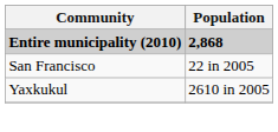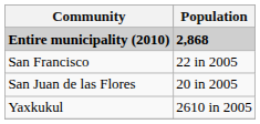 <table class="wikitable">
 <tr style="background:#111111; color:#111111;">
 <th><strong>Community</strong></th>
 <th><strong>Population</strong></th>
 </tr>
 <tr style="background:#CFCFCF;">
 <td><strong>Entire municipality (2010)</strong></td>
 <td><strong>2,868</strong></td>
 </tr>
 <tr>
 <td>San Francisco</td>
 <td>22 in 2005</td>
 </tr>
 <tr>
+<td>San Juan de las Flores</td>
+<td>20 in 2005</td>
+</tr>
+<tr>
 <td>Yaxkukul</td>
 <td>2610 in 2005</td>
 </tr>
 <tr>
 </tr>
 </table>
